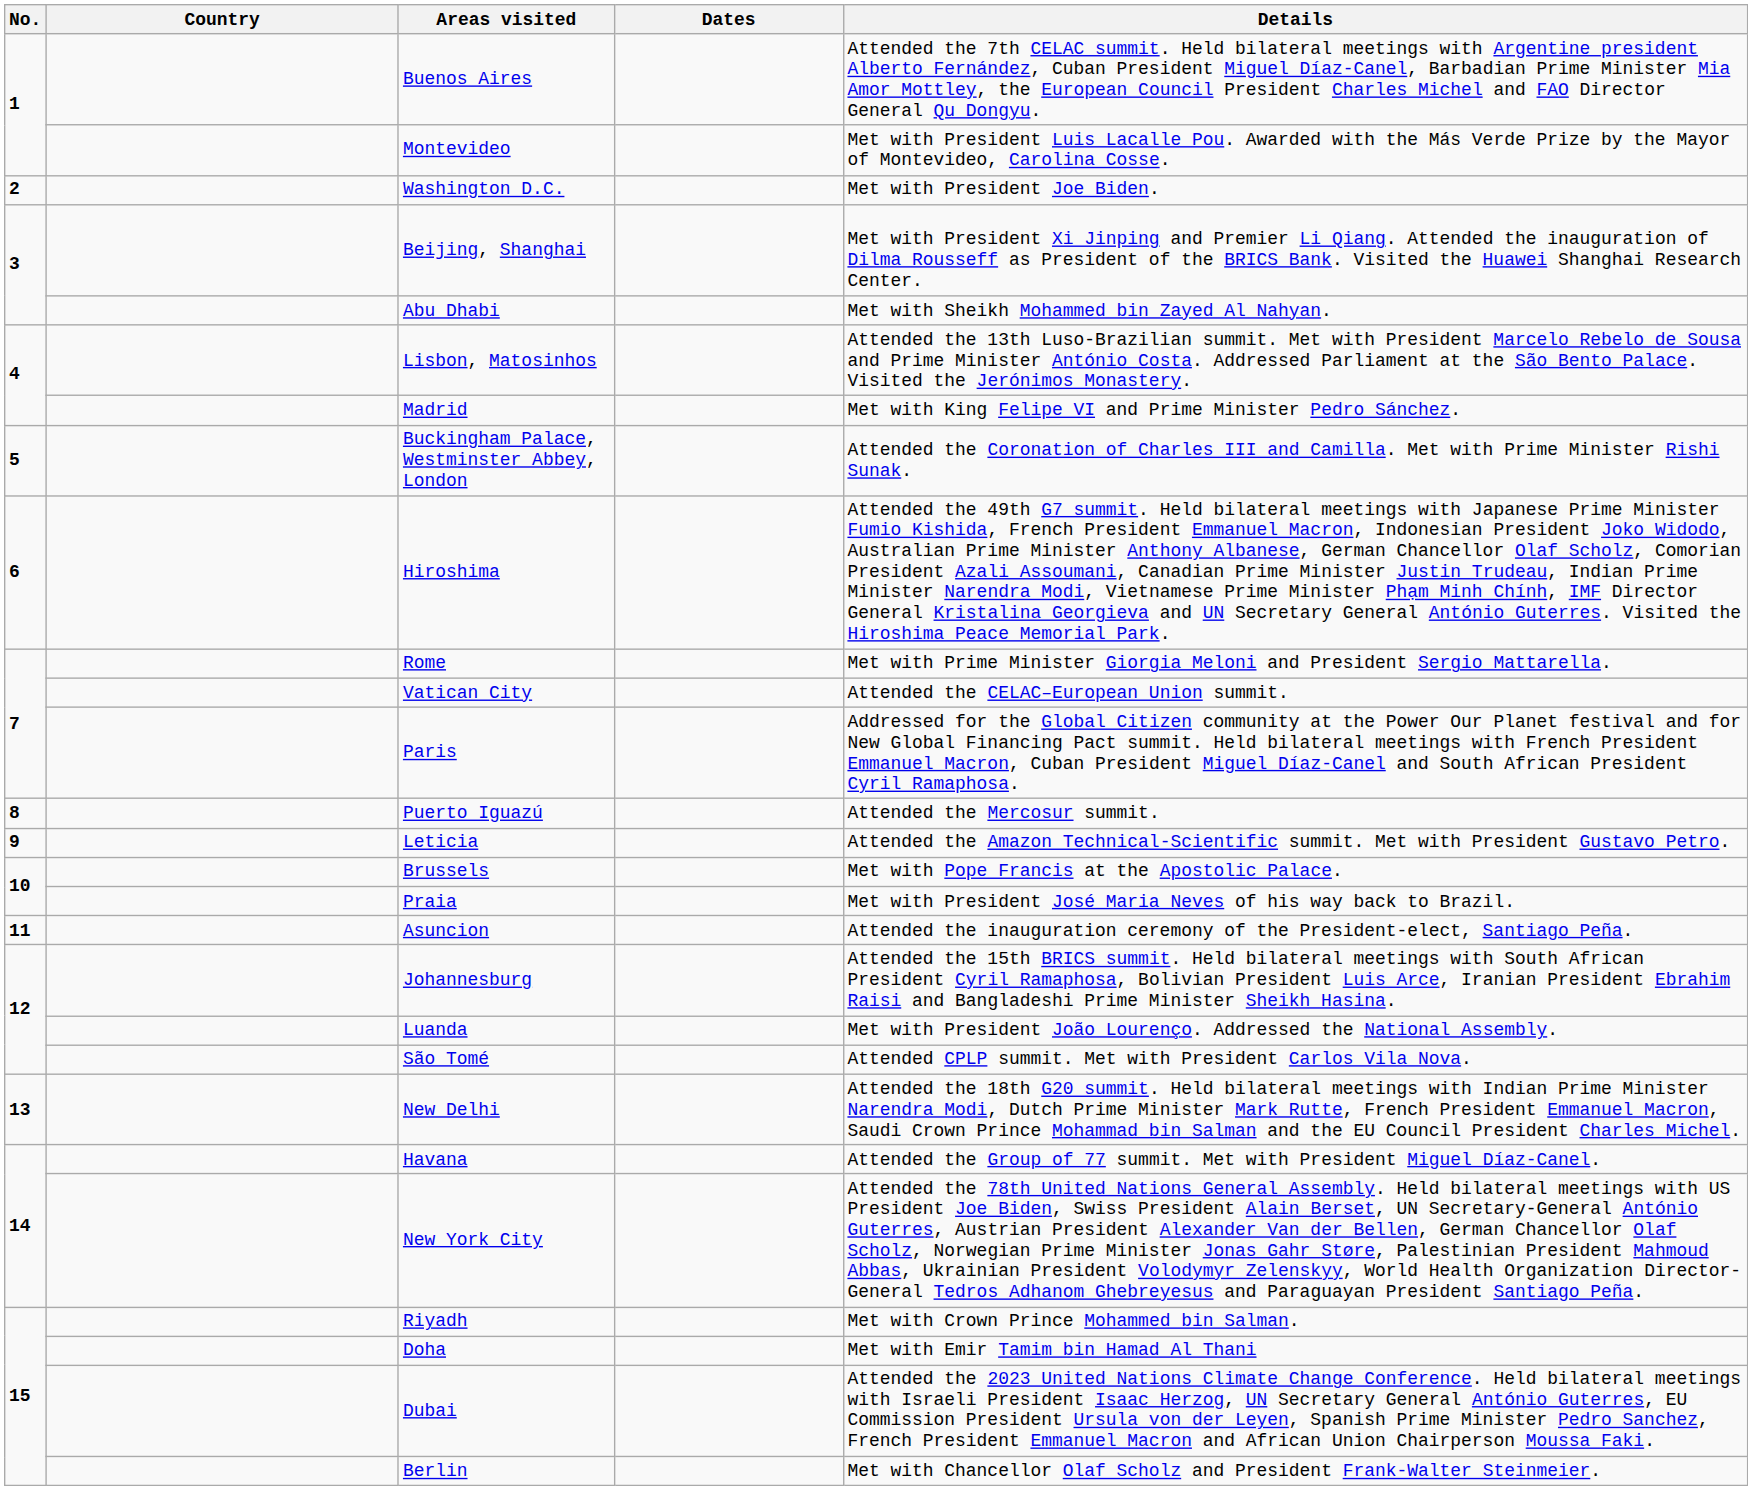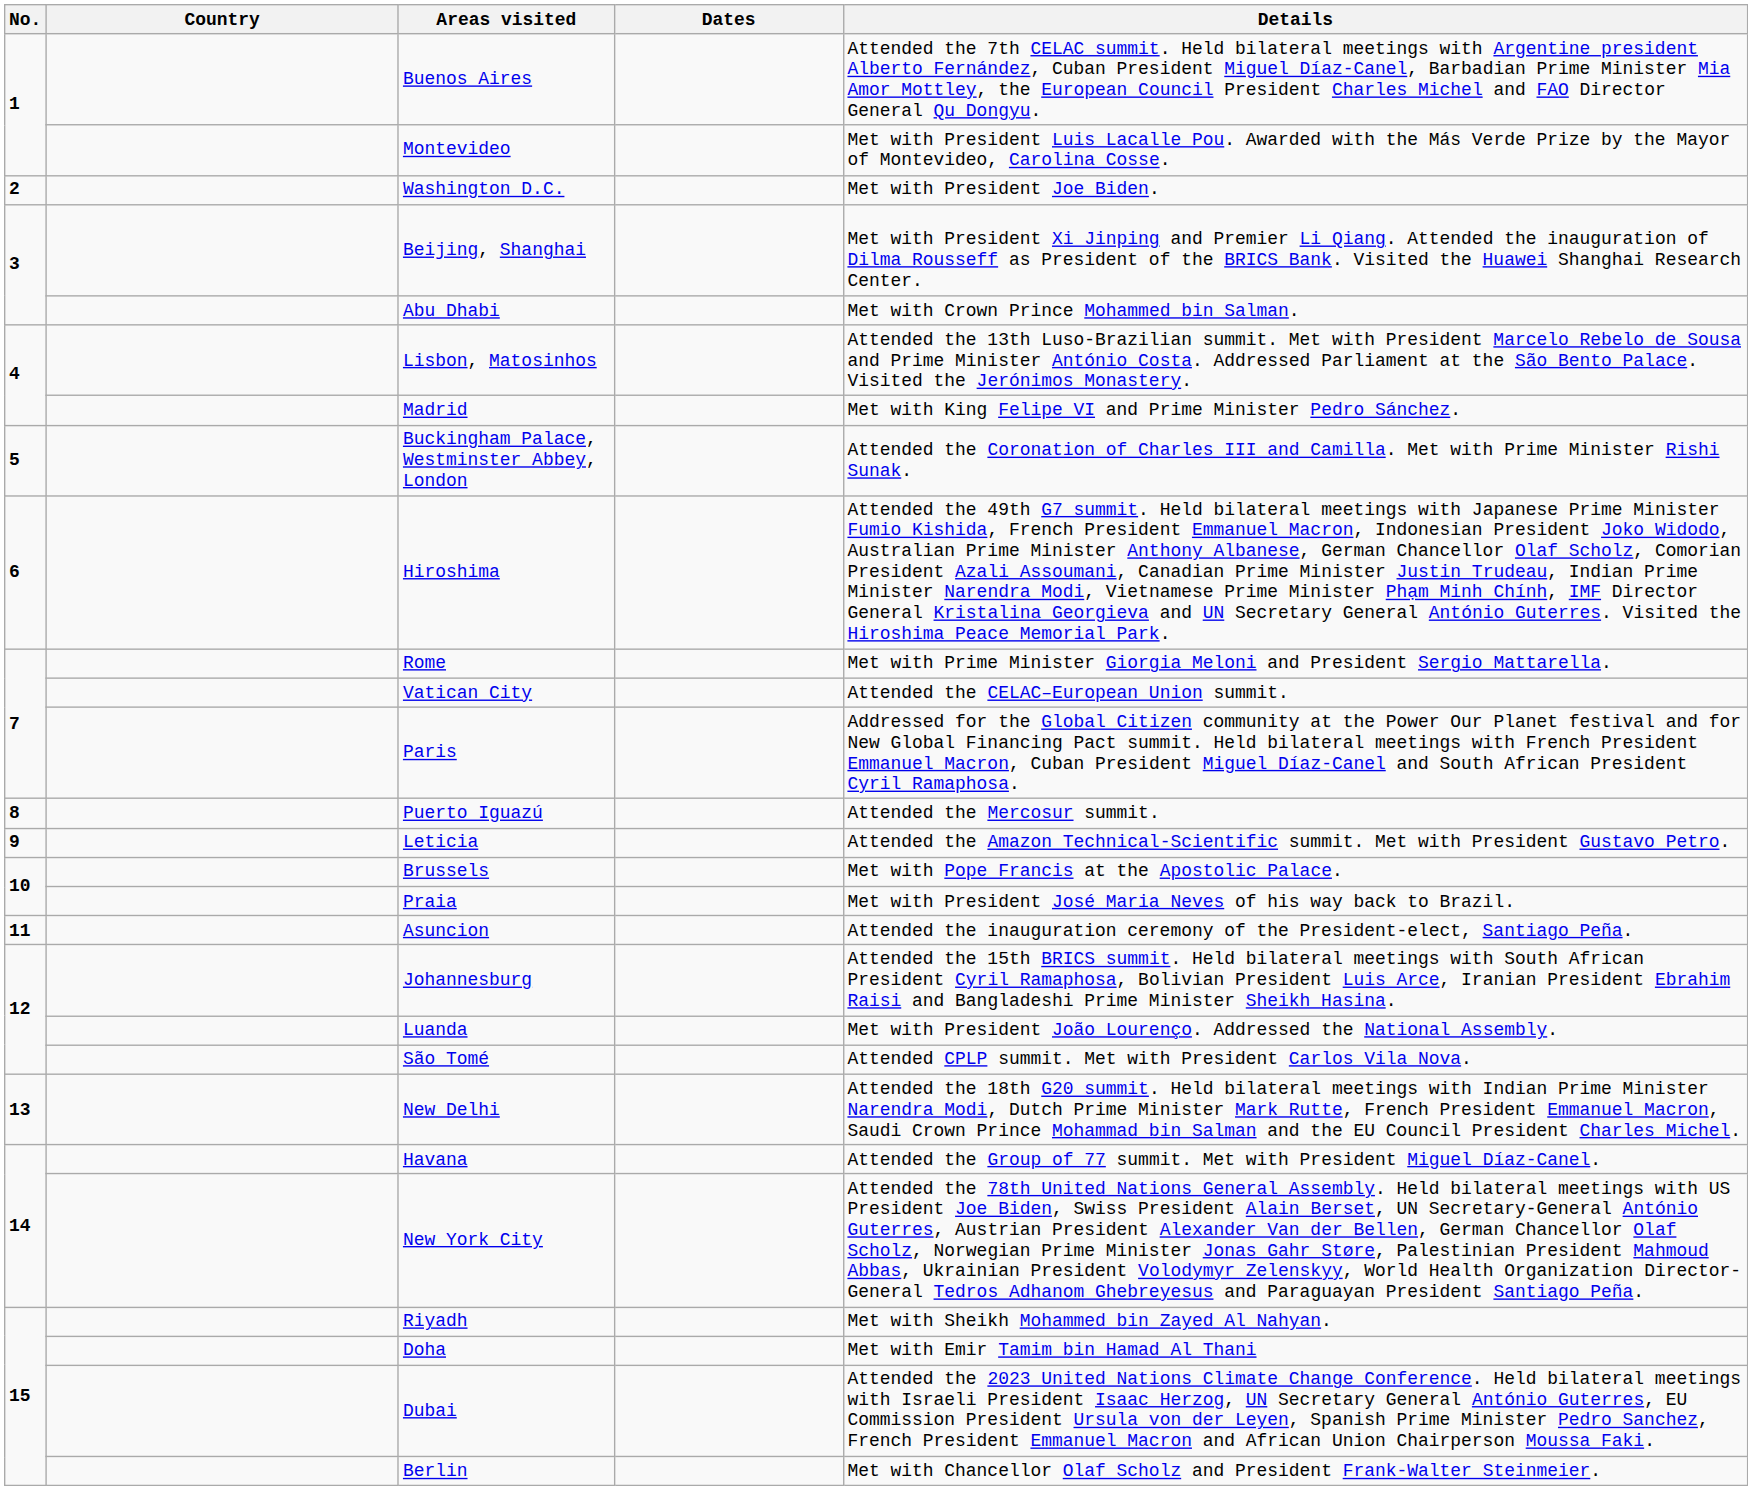 <table class="wikitable" style="margin: 1em auto 1em auto">
 <tr>
 <th style="width: 2%;">No.</th>
 <th width=250>Country</th>
 <th width=150>Areas visited</th>
 <th width=160>Dates</th>
 <th width=650>Details</th>
 </tr>
 <tr>
 <td rowspan=2><strong>1</strong></td>
 <td></td>
 <td><a href='#'>Buenos Aires</a></td>
 <td></td>
 <td>Attended the 7th <a href='#'>CELAC summit</a>. Held bilateral meetings with <a href='#'>Argentine president</a> <a href='#'>Alberto Fernández</a>, Cuban President <a href='#'>Miguel Díaz-Canel</a>, Barbadian Prime Minister <a href='#'>Mia Amor Mottley</a>, the <a href='#'>European Council</a> President <a href='#'>Charles Michel</a> and <a href='#'>FAO</a> Director General <a href='#'>Qu Dongyu</a>.</td>
 </tr>
 <tr>
 <td></td>
 <td><a href='#'>Montevideo</a></td>
 <td></td>
 <td>Met with President <a href='#'>Luis Lacalle Pou</a>. Awarded with the Más Verde Prize by the Mayor of Montevideo, <a href='#'>Carolina Cosse</a>.</td>
 </tr>
 <tr>
 <td><strong>2</strong></td>
 <td></td>
 <td><a href='#'>Washington D.C.</a></td>
 <td></td>
 <td>Met with President <a href='#'>Joe Biden</a>.</td>
 </tr>
 <tr>
 <td rowspan=2><strong>3</strong></td>
 <td></td>
 <td><a href='#'>Beijing</a>, <a href='#'>Shanghai</a></td>
 <td></td>
 <td><br>Met with President <a href='#'>Xi Jinping</a> and Premier <a href='#'>Li Qiang</a>. Attended the inauguration of <a href='#'>Dilma Rousseff</a> as President of the <a href='#'>BRICS Bank</a>. Visited the <a href='#'>Huawei</a> Shanghai Research Center.</td>
 </tr>
 <tr>
 <td></td>
 <td><a href='#'>Abu Dhabi</a></td>
 <td></td>
-<td>Met with Sheikh <a href='#'>Mohammed bin Zayed Al Nahyan</a>.</td>
+<td>Met with Crown Prince <a href='#'>Mohammed bin Salman</a>.</td>
 </tr>
 <tr>
 <td rowspan=2><strong>4</strong></td>
 <td></td>
 <td><a href='#'>Lisbon</a>, <a href='#'>Matosinhos</a></td>
 <td></td>
 <td>Attended the 13th Luso-Brazilian summit. Met with President <a href='#'>Marcelo Rebelo de Sousa</a> and Prime Minister <a href='#'>António Costa</a>. Addressed Parliament at the <a href='#'>São Bento Palace</a>. Visited the <a href='#'>Jerónimos Monastery</a>.</td>
 </tr>
 <tr>
 <td></td>
 <td><a href='#'>Madrid</a></td>
 <td></td>
 <td>Met with King <a href='#'>Felipe VI</a> and Prime Minister <a href='#'>Pedro Sánchez</a>.</td>
 </tr>
 <tr>
 <td><strong>5</strong></td>
 <td></td>
 <td><a href='#'>Buckingham Palace</a>, <a href='#'>Westminster Abbey</a>, <a href='#'>London</a></td>
 <td></td>
 <td>Attended the <a href='#'>Coronation of Charles III and Camilla</a>. Met with Prime Minister <a href='#'>Rishi Sunak</a>.</td>
 </tr>
 <tr>
 <td><strong>6</strong></td>
 <td></td>
 <td><a href='#'>Hiroshima</a></td>
 <td></td>
 <td>Attended the 49th <a href='#'>G7 summit</a>. Held bilateral meetings with Japanese Prime Minister <a href='#'>Fumio Kishida</a>, French President <a href='#'>Emmanuel Macron</a>, Indonesian President <a href='#'>Joko Widodo</a>, Australian Prime Minister <a href='#'>Anthony Albanese</a>, German Chancellor <a href='#'>Olaf Scholz</a>, Comorian President <a href='#'>Azali Assoumani</a>, Canadian Prime Minister <a href='#'>Justin Trudeau</a>, Indian Prime Minister <a href='#'>Narendra Modi</a>, Vietnamese Prime Minister <a href='#'>Phạm Minh Chính</a>, <a href='#'>IMF</a> Director General <a href='#'>Kristalina Georgieva</a> and <a href='#'>UN</a> Secretary General <a href='#'>António Guterres</a>. Visited the <a href='#'>Hiroshima Peace Memorial Park</a>.</td>
 </tr>
 <tr>
 <td rowspan=3><strong>7</strong></td>
 <td></td>
 <td><a href='#'>Rome</a></td>
 <td></td>
 <td>Met with Prime Minister <a href='#'>Giorgia Meloni</a> and President <a href='#'>Sergio Mattarella</a>.</td>
 </tr>
 <tr>
 <td></td>
 <td><a href='#'>Vatican City</a></td>
 <td></td>
 <td>Attended the <a href='#'>CELAC–European Union</a> summit.</td>
 </tr>
 <tr>
 <td></td>
 <td><a href='#'>Paris</a></td>
 <td></td>
 <td>Addressed for the <a href='#'>Global Citizen</a> community at the Power Our Planet festival and for New Global Financing Pact summit. Held bilateral meetings with French President <a href='#'>Emmanuel Macron</a>, Cuban President <a href='#'>Miguel Díaz-Canel</a> and South African President <a href='#'>Cyril Ramaphosa</a>.</td>
 </tr>
 <tr>
 <td><strong>8</strong></td>
 <td></td>
 <td><a href='#'>Puerto Iguazú</a></td>
 <td></td>
 <td>Attended the <a href='#'>Mercosur</a> summit.</td>
 </tr>
 <tr>
 <td><strong>9</strong></td>
 <td></td>
 <td><a href='#'>Leticia</a></td>
 <td></td>
 <td>Attended the <a href='#'>Amazon Technical-Scientific</a> summit. Met with President <a href='#'>Gustavo Petro</a>.</td>
 </tr>
 <tr>
 <td rowspan=2><strong>10</strong></td>
 <td></td>
 <td><a href='#'>Brussels</a></td>
 <td></td>
 <td>Met with <a href='#'>Pope Francis</a> at the <a href='#'>Apostolic Palace</a>.</td>
 </tr>
 <tr>
 <td></td>
 <td><a href='#'>Praia</a></td>
 <td></td>
 <td>Met with President <a href='#'>José Maria Neves</a> of his way back to Brazil.</td>
 </tr>
 <tr>
 <td><strong>11</strong></td>
 <td></td>
 <td><a href='#'>Asuncion</a></td>
 <td></td>
 <td>Attended the inauguration ceremony of the President-elect, <a href='#'>Santiago Peña</a>.</td>
 </tr>
 <tr>
 <td rowspan="3"><strong>12</strong></td>
 <td></td>
 <td><a href='#'>Johannesburg</a></td>
 <td></td>
 <td>Attended the 15th <a href='#'>BRICS summit</a>. Held bilateral meetings with South African President <a href='#'>Cyril Ramaphosa</a>, Bolivian President <a href='#'>Luis Arce</a>, Iranian President <a href='#'>Ebrahim Raisi</a> and Bangladeshi Prime Minister <a href='#'>Sheikh Hasina</a>.</td>
 </tr>
 <tr>
 <td></td>
 <td><a href='#'>Luanda</a></td>
 <td></td>
 <td>Met with President <a href='#'>João Lourenço</a>. Addressed the <a href='#'>National Assembly</a>.</td>
 </tr>
 <tr>
 <td></td>
 <td><a href='#'>São Tomé</a></td>
 <td></td>
 <td>Attended <a href='#'>CPLP</a> summit. Met with President <a href='#'>Carlos Vila Nova</a>.</td>
 </tr>
 <tr>
 <td><strong>13</strong></td>
 <td></td>
 <td><a href='#'>New Delhi</a></td>
 <td></td>
 <td>Attended the 18th <a href='#'>G20 summit</a>. Held bilateral meetings with Indian Prime Minister <a href='#'>Narendra Modi</a>, Dutch Prime Minister <a href='#'>Mark Rutte</a>, French President <a href='#'>Emmanuel Macron</a>, Saudi Crown Prince <a href='#'>Mohammad bin Salman</a> and the EU Council President <a href='#'>Charles Michel</a>.</td>
 </tr>
 <tr>
 <td rowspan=2><strong>14</strong></td>
 <td></td>
 <td><a href='#'>Havana</a></td>
 <td></td>
 <td>Attended the <a href='#'>Group of 77</a> summit. Met with President <a href='#'>Miguel Díaz-Canel</a>.</td>
 </tr>
 <tr>
 <td></td>
 <td><a href='#'>New York City</a></td>
 <td></td>
 <td>Attended the <a href='#'>78th United Nations General Assembly</a>. Held bilateral meetings with US President <a href='#'>Joe Biden</a>, Swiss President <a href='#'>Alain Berset</a>, UN Secretary-General <a href='#'>António Guterres</a>, Austrian President <a href='#'>Alexander Van der Bellen</a>, German Chancellor <a href='#'>Olaf Scholz</a>, Norwegian Prime Minister <a href='#'>Jonas Gahr Støre</a>, Palestinian President <a href='#'>Mahmoud Abbas</a>, Ukrainian President <a href='#'>Volodymyr Zelenskyy</a>, World Health Organization Director-General <a href='#'>Tedros Adhanom Ghebreyesus</a> and Paraguayan President <a href='#'>Santiago Peña</a>.</td>
 </tr>
 <tr>
 <td rowspan=4><strong>15</strong></td>
 <td></td>
 <td><a href='#'>Riyadh</a></td>
 <td></td>
-<td>Met with Crown Prince <a href='#'>Mohammed bin Salman</a>.</td>
+<td>Met with Sheikh <a href='#'>Mohammed bin Zayed Al Nahyan</a>.</td>
 </tr>
 <tr>
 <td></td>
 <td><a href='#'>Doha</a></td>
 <td></td>
 <td>Met with Emir <a href='#'>Tamim bin Hamad Al Thani</a></td>
 </tr>
 <tr>
 <td></td>
 <td><a href='#'>Dubai</a></td>
 <td></td>
 <td>Attended the <a href='#'>2023 United Nations Climate Change Conference</a>. Held bilateral meetings with Israeli President <a href='#'>Isaac Herzog</a>, <a href='#'>UN</a> Secretary General <a href='#'>António Guterres</a>, EU Commission President <a href='#'>Ursula von der Leyen</a>, Spanish Prime Minister <a href='#'>Pedro Sanchez</a>, French President <a href='#'>Emmanuel Macron</a> and African Union Chairperson <a href='#'>Moussa Faki</a>.</td>
 </tr>
 <tr>
 <td></td>
 <td><a href='#'>Berlin</a></td>
 <td></td>
 <td>Met with Chancellor <a href='#'>Olaf Scholz</a> and President <a href='#'>Frank-Walter Steinmeier</a>.</td>
 </tr>
 </table>
